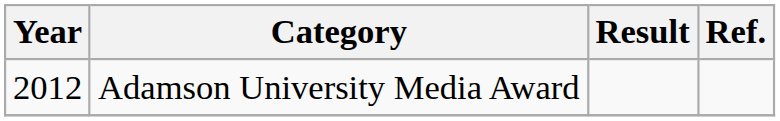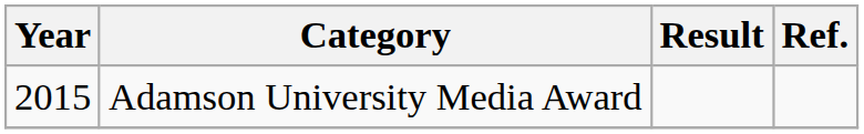 <table class="wikitable plainrowheaders sortable">
 <tr>
 <th>Year</th>
 <th>Category</th>
 <th>Result</th>
 <th>Ref.</th>
 </tr>
 <tr>
-<td>2012</td>
+<td>2015</td>
 <td>Adamson University Media Award</td>
 <td></td>
 <td></td>
 </tr>
 <tr>
 </tr>
 </table>
